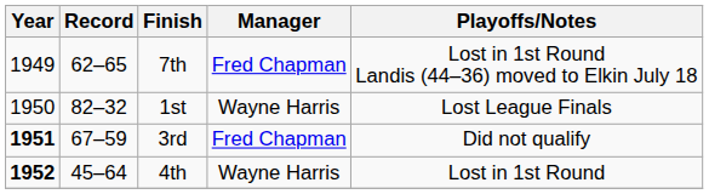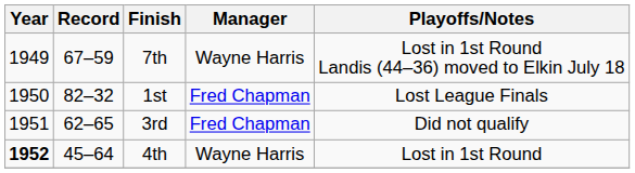 <table class="wikitable" style="text-align:center">
 <tr>
 <th>Year</th>
 <th>Record</th>
 <th>Finish</th>
 <th>Manager</th>
 <th>Playoffs/Notes</th>
 </tr>
 <tr>
 <td>1949</td>
-<td>62–65</td>
+<td>67–59</td>
 <td>7th</td>
-<td><a href='#'>Fred Chapman</a></td>
+<td>Wayne Harris</td>
 <td>Lost in 1st Round<br> Landis (44–36) moved to Elkin July 18</td>
 </tr>
 <tr>
 <td>1950</td>
 <td>82–32</td>
 <td>1st</td>
-<td>Wayne Harris</td>
+<td><a href='#'>Fred Chapman</a></td>
 <td>Lost League Finals</td>
 </tr>
 <tr>
-<td><strong>1951</strong></td>
-<td>67–59</td>
+<td>1951</td>
+<td>62–65</td>
 <td>3rd</td>
 <td><a href='#'>Fred Chapman</a></td>
 <td>Did not qualify</td>
 </tr>
 <tr>
 <td><strong>1952</strong></td>
 <td>45–64</td>
 <td>4th</td>
 <td>Wayne Harris</td>
 <td>Lost in 1st Round</td>
 </tr>
 <tr>
 </tr>
 </table>
